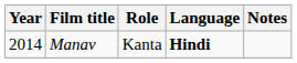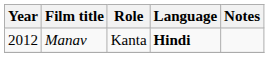 <table class="wikitable">
 <tr>
 <th>Year</th>
 <th>Film title</th>
 <th>Role</th>
 <th>Language</th>
 <th>Notes</th>
 </tr>
 <tr>
-<td>2014</td>
+<td>2012</td>
 <td><em>Manav</em></td>
 <td>Kanta</td>
 <td><strong>Hindi</strong></td>
 <td></td>
 </tr>
 <tr>
 </tr>
 </table>
